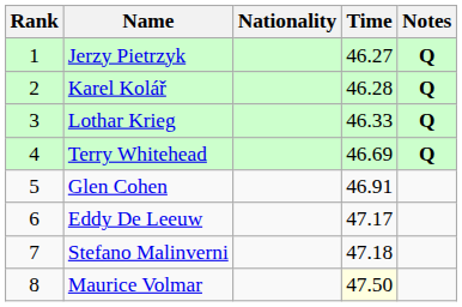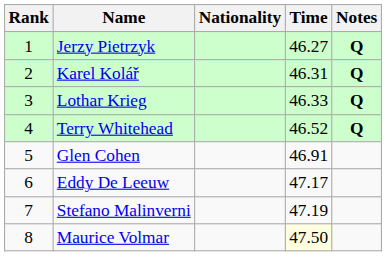 <table class="wikitable sortable" style="text-align:center">
 <tr>
 <th>Rank</th>
 <th>Name</th>
 <th>Nationality</th>
 <th>Time</th>
 <th>Notes</th>
 </tr>
 <tr bgcolor=ccffcc>
 <td>1</td>
 <td align=left><a href='#'>Jerzy Pietrzyk</a></td>
 <td align=left></td>
 <td>46.27</td>
 <td><strong>Q</strong></td>
 </tr>
 <tr bgcolor=ccffcc>
 <td>2</td>
 <td align=left><a href='#'>Karel Kolář</a></td>
 <td align=left></td>
-<td>46.28</td>
+<td>46.31</td>
 <td><strong>Q</strong></td>
 </tr>
 <tr bgcolor=ccffcc>
 <td>3</td>
 <td align=left><a href='#'>Lothar Krieg</a></td>
 <td align=left></td>
 <td>46.33</td>
 <td><strong>Q</strong></td>
 </tr>
 <tr bgcolor=ccffcc>
 <td>4</td>
 <td align=left><a href='#'>Terry Whitehead</a></td>
 <td align=left></td>
-<td>46.69</td>
+<td>46.52</td>
 <td><strong>Q</strong></td>
 </tr>
 <tr>
 <td>5</td>
 <td align=left><a href='#'>Glen Cohen</a></td>
 <td align=left></td>
 <td>46.91</td>
 <td></td>
 </tr>
 <tr>
 <td>6</td>
 <td align=left><a href='#'>Eddy De Leeuw</a></td>
 <td align=left></td>
 <td>47.17</td>
 <td></td>
 </tr>
 <tr>
 <td>7</td>
 <td align=left><a href='#'>Stefano Malinverni</a></td>
 <td align=left></td>
-<td>47.18</td>
+<td>47.19</td>
 <td></td>
 </tr>
 <tr>
 <td>8</td>
 <td align=left><a href='#'>Maurice Volmar</a></td>
 <td align=left></td>
 <td style="background: lightyellow;">47.50</td>
 <td></td>
 </tr>
 </table>
